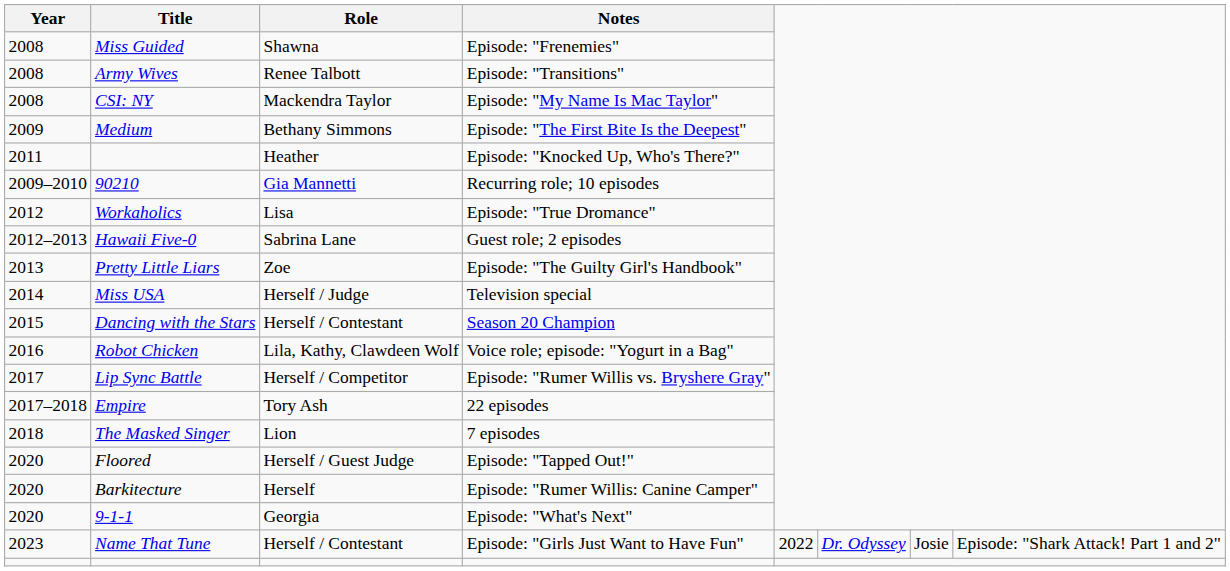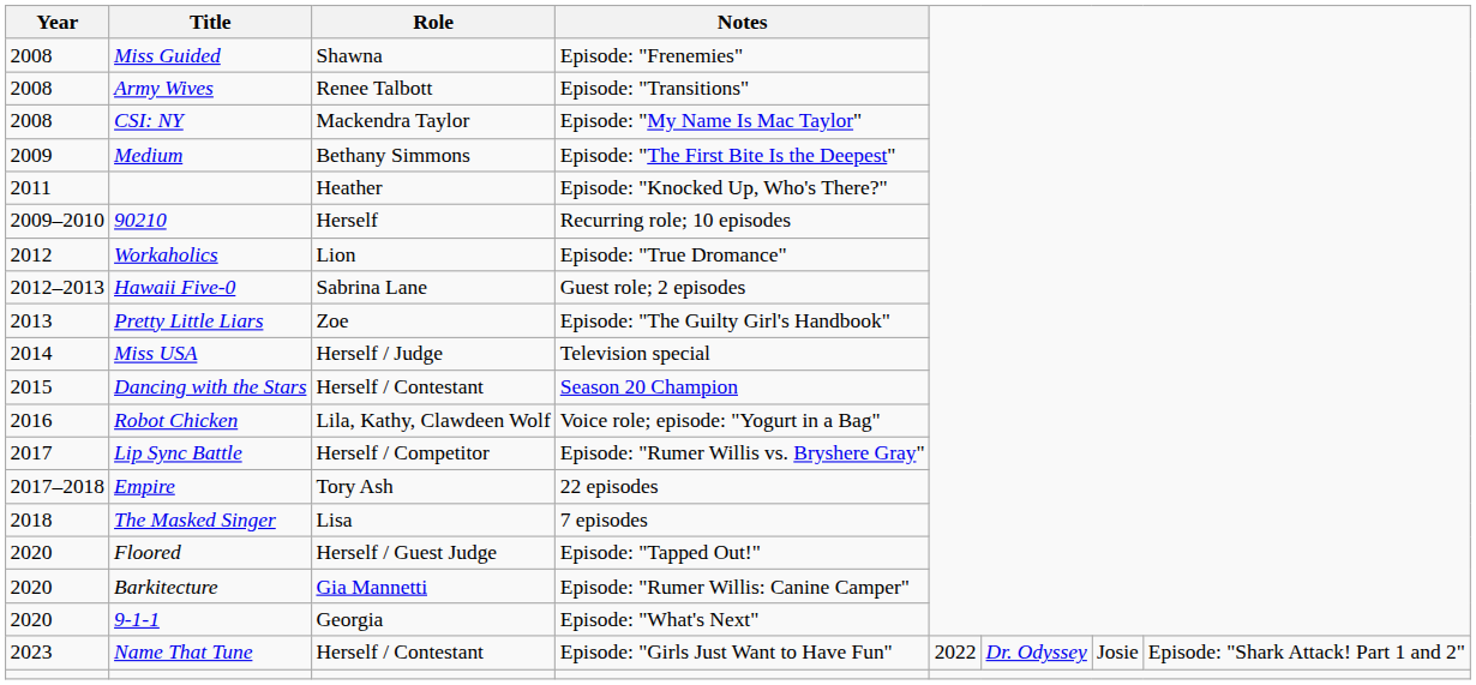 <table class="wikitable sortable">
 <tr>
 <th scope="col">Year</th>
 <th scope="col">Title</th>
 <th scope="col">Role</th>
 <th scope="col" class="unsortable">Notes</th>
 </tr>
 <tr>
 <td>2008</td>
 <td><em><a href='#'>Miss Guided</a></em></td>
 <td>Shawna</td>
 <td>Episode: "Frenemies"</td>
 </tr>
 <tr>
 <td>2008</td>
 <td><em><a href='#'>Army Wives</a></em></td>
 <td>Renee Talbott</td>
 <td>Episode: "Transitions"</td>
 </tr>
 <tr>
 <td>2008</td>
 <td><em><a href='#'>CSI: NY</a></em></td>
 <td>Mackendra Taylor</td>
 <td>Episode: "<a href='#'>My Name Is Mac Taylor</a>"</td>
 </tr>
 <tr>
 <td>2009</td>
 <td><em><a href='#'>Medium</a></em></td>
 <td>Bethany Simmons</td>
 <td>Episode: "<a href='#'>The First Bite Is the Deepest</a>"</td>
 </tr>
 <tr>
 <td>2011</td>
 <td><em></em></td>
 <td>Heather</td>
 <td>Episode: "Knocked Up, Who's There?"</td>
 </tr>
 <tr>
 <td>2009–2010</td>
 <td><em><a href='#'>90210</a></em></td>
-<td><a href='#'>Gia Mannetti</a></td>
+<td>Herself</td>
 <td>Recurring role; 10 episodes</td>
 </tr>
 <tr>
 <td>2012</td>
 <td><em><a href='#'>Workaholics</a></em></td>
-<td>Lisa</td>
+<td>Lion</td>
 <td>Episode: "True Dromance"</td>
 </tr>
 <tr>
 <td>2012–2013</td>
 <td><em><a href='#'>Hawaii Five-0</a></em></td>
 <td>Sabrina Lane</td>
 <td>Guest role; 2 episodes</td>
 </tr>
 <tr>
 <td>2013</td>
 <td><em><a href='#'>Pretty Little Liars</a></em></td>
 <td>Zoe</td>
 <td>Episode: "The Guilty Girl's Handbook"</td>
 </tr>
 <tr>
 <td>2014</td>
 <td><em><a href='#'>Miss USA</a></em></td>
 <td>Herself / Judge</td>
 <td>Television special</td>
 </tr>
 <tr>
 <td>2015</td>
 <td><em><a href='#'>Dancing with the Stars</a></em></td>
 <td>Herself / Contestant</td>
 <td><a href='#'>Season 20 Champion</a></td>
 </tr>
 <tr>
 <td>2016</td>
 <td><em><a href='#'>Robot Chicken</a></em></td>
 <td>Lila, Kathy, Clawdeen Wolf</td>
 <td>Voice role; episode: "Yogurt in a Bag"</td>
 </tr>
 <tr>
 <td>2017</td>
 <td><em><a href='#'>Lip Sync Battle</a></em></td>
 <td>Herself / Competitor</td>
 <td>Episode: "Rumer Willis vs. <a href='#'>Bryshere Gray</a>"</td>
 </tr>
 <tr>
 <td>2017–2018</td>
 <td><em><a href='#'>Empire</a></em></td>
 <td>Tory Ash</td>
 <td>22 episodes</td>
 </tr>
 <tr>
 <td>2018</td>
 <td><em><a href='#'>The Masked Singer</a></em></td>
-<td>Lion</td>
+<td>Lisa</td>
 <td>7 episodes</td>
 </tr>
 <tr>
 <td>2020</td>
 <td><em>Floored</em></td>
 <td>Herself / Guest Judge</td>
 <td>Episode: "Tapped Out!"</td>
 </tr>
 <tr>
 <td>2020</td>
 <td><em>Barkitecture</em></td>
-<td>Herself</td>
+<td><a href='#'>Gia Mannetti</a></td>
 <td>Episode: "Rumer Willis: Canine Camper"</td>
 </tr>
 <tr>
 <td>2020</td>
 <td><a href='#'><em>9-1-1</em></a></td>
 <td>Georgia</td>
 <td>Episode: "What's Next"</td>
 </tr>
 <tr>
 <td>2023</td>
 <td><em><a href='#'>Name That Tune</a></em></td>
 <td>Herself / Contestant</td>
 <td>Episode: "Girls Just Want to Have Fun"</td>
 <td>2022</td>
 <td><em><a href='#'>Dr. Odyssey</a></em></td>
 <td>Josie</td>
 <td>Episode: "Shark Attack! Part 1 and 2"</td>
 </tr>
 <tr>
 <td></td>
 <td></td>
 <td></td>
 <td></td>
 </tr>
 </table>
